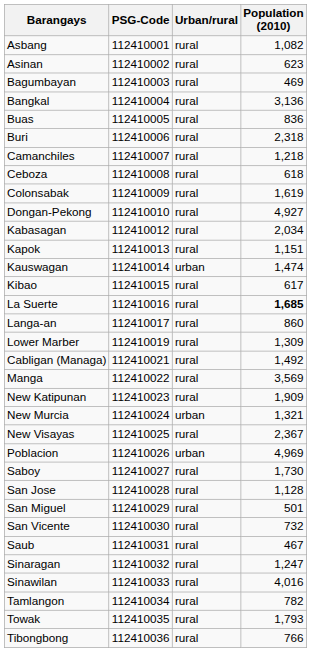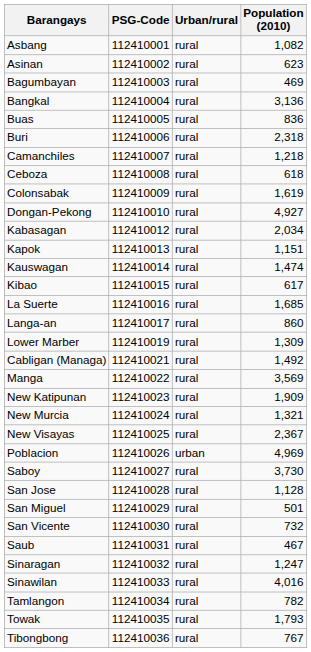 <table class="wikitable sortable">
 <tr>
 <th>Barangays</th>
 <th>PSG-Code</th>
 <th>Urban/rural</th>
 <th>Population<br>(2010)</th>
 </tr>
 <tr>
 <td>Asbang</td>
 <td>112410001</td>
 <td>rural</td>
 <td align=right>1,082</td>
 </tr>
 <tr>
 <td>Asinan</td>
 <td>112410002</td>
 <td>rural</td>
 <td align=right>623</td>
 </tr>
 <tr>
 <td>Bagumbayan</td>
 <td>112410003</td>
 <td>rural</td>
 <td align=right>469</td>
 </tr>
 <tr>
 <td>Bangkal</td>
 <td>112410004</td>
 <td>rural</td>
 <td align=right>3,136</td>
 </tr>
 <tr>
 <td>Buas</td>
 <td>112410005</td>
 <td>rural</td>
 <td align=right>836</td>
 </tr>
 <tr>
 <td>Buri</td>
 <td>112410006</td>
 <td>rural</td>
 <td align=right>2,318</td>
 </tr>
 <tr>
 <td>Camanchiles</td>
 <td>112410007</td>
 <td>rural</td>
 <td align=right>1,218</td>
 </tr>
 <tr>
 <td>Ceboza</td>
 <td>112410008</td>
 <td>rural</td>
 <td align=right>618</td>
 </tr>
 <tr>
 <td>Colonsabak</td>
 <td>112410009</td>
 <td>rural</td>
 <td align=right>1,619</td>
 </tr>
 <tr>
 <td>Dongan-Pekong</td>
 <td>112410010</td>
 <td>rural</td>
 <td align=right>4,927</td>
 </tr>
 <tr>
 <td>Kabasagan</td>
 <td>112410012</td>
 <td>rural</td>
 <td align=right>2,034</td>
 </tr>
 <tr>
 <td>Kapok</td>
 <td>112410013</td>
 <td>rural</td>
 <td align=right>1,151</td>
 </tr>
 <tr>
 <td>Kauswagan</td>
 <td>112410014</td>
-<td>urban</td>
+<td>rural</td>
 <td align=right>1,474</td>
 </tr>
 <tr>
 <td>Kibao</td>
 <td>112410015</td>
 <td>rural</td>
 <td align=right>617</td>
 </tr>
 <tr>
 <td>La Suerte</td>
 <td>112410016</td>
 <td>rural</td>
-<td align=right><strong>1,685</strong></td>
+<td align=right>1,685</td>
 </tr>
 <tr>
 <td>Langa-an</td>
 <td>112410017</td>
 <td>rural</td>
 <td align=right>860</td>
 </tr>
 <tr>
 <td>Lower Marber</td>
 <td>112410019</td>
 <td>rural</td>
 <td align=right>1,309</td>
 </tr>
 <tr>
 <td>Cabligan (Managa)</td>
 <td>112410021</td>
 <td>rural</td>
 <td align=right>1,492</td>
 </tr>
 <tr>
 <td>Manga</td>
 <td>112410022</td>
 <td>rural</td>
 <td align=right>3,569</td>
 </tr>
 <tr>
 <td>New Katipunan</td>
 <td>112410023</td>
 <td>rural</td>
 <td align=right>1,909</td>
 </tr>
 <tr>
 <td>New Murcia</td>
 <td>112410024</td>
-<td>urban</td>
+<td>rural</td>
 <td align=right>1,321</td>
 </tr>
 <tr>
 <td>New Visayas</td>
 <td>112410025</td>
 <td>rural</td>
 <td align=right>2,367</td>
 </tr>
 <tr>
 <td>Poblacion</td>
 <td>112410026</td>
 <td>urban</td>
 <td align=right>4,969</td>
 </tr>
 <tr>
 <td>Saboy</td>
 <td>112410027</td>
 <td>rural</td>
-<td align=right>1,730</td>
+<td align=right>3,730</td>
 </tr>
 <tr>
 <td>San Jose</td>
 <td>112410028</td>
 <td>rural</td>
 <td align=right>1,128</td>
 </tr>
 <tr>
 <td>San Miguel</td>
 <td>112410029</td>
 <td>rural</td>
 <td align=right>501</td>
 </tr>
 <tr>
 <td>San Vicente</td>
 <td>112410030</td>
 <td>rural</td>
 <td align=right>732</td>
 </tr>
 <tr>
 <td>Saub</td>
 <td>112410031</td>
 <td>rural</td>
 <td align=right>467</td>
 </tr>
 <tr>
 <td>Sinaragan</td>
 <td>112410032</td>
 <td>rural</td>
 <td align=right>1,247</td>
 </tr>
 <tr>
 <td>Sinawilan</td>
 <td>112410033</td>
 <td>rural</td>
 <td align=right>4,016</td>
 </tr>
 <tr>
 <td>Tamlangon</td>
 <td>112410034</td>
 <td>rural</td>
 <td align=right>782</td>
 </tr>
 <tr>
 <td>Towak</td>
 <td>112410035</td>
 <td>rural</td>
 <td align=right>1,793</td>
 </tr>
 <tr>
 <td>Tibongbong</td>
 <td>112410036</td>
 <td>rural</td>
-<td align=right>766</td>
+<td align=right>767</td>
 </tr>
 </table>
